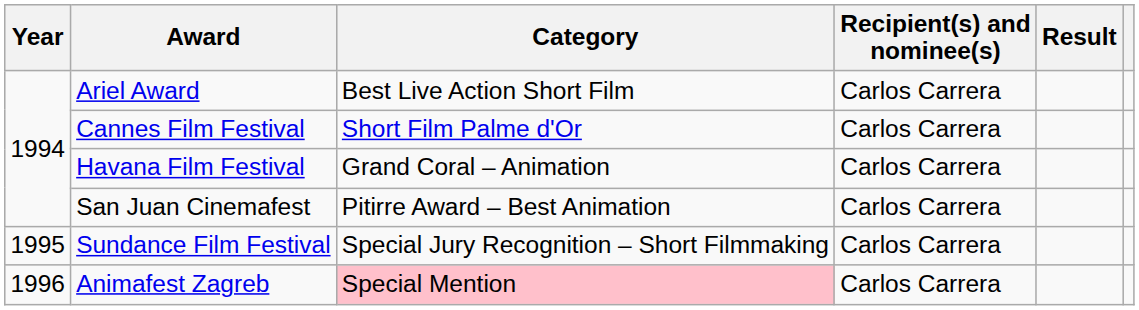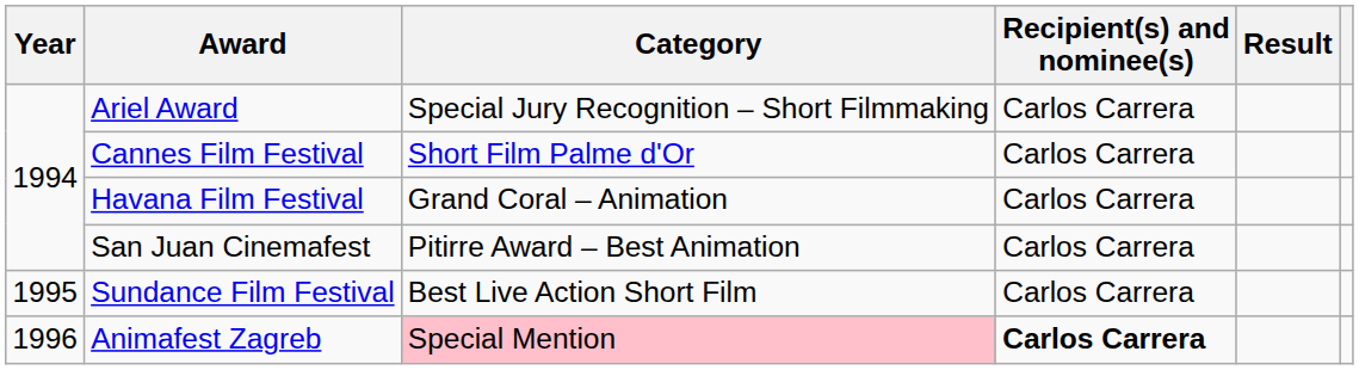 <table class="wikitable">
 <tr>
 <th scope=col>Year</th>
 <th scope=col>Award</th>
 <th scope=col>Category</th>
 <th scope=col>Recipient(s) and<br>nominee(s)</th>
 <th scope=col>Result</th>
 <th scope=col></th>
 </tr>
 <tr>
 <td rowspan=4>1994</td>
 <td><a href='#'>Ariel Award</a></td>
-<td>Best Live Action Short Film</td>
+<td>Special Jury Recognition  – Short Filmmaking</td>
 <td>Carlos Carrera</td>
 <td></td>
 <td style="text-align:center;"></td>
 </tr>
 <tr>
 <td><a href='#'>Cannes Film Festival</a></td>
 <td><a href='#'>Short Film Palme d'Or</a></td>
 <td>Carlos Carrera</td>
 <td></td>
 <td style="text-align:center;"></td>
 </tr>
 <tr>
 <td><a href='#'>Havana Film Festival</a></td>
 <td>Grand Coral – Animation</td>
 <td>Carlos Carrera</td>
 <td></td>
 <td style="text-align:center;"></td>
 </tr>
 <tr>
 <td>San Juan Cinemafest</td>
 <td>Pitirre Award – Best Animation</td>
 <td>Carlos Carrera</td>
 <td></td>
 <td style="text-align:center;"></td>
 </tr>
 <tr>
 <td>1995</td>
 <td><a href='#'>Sundance Film Festival</a></td>
-<td>Special Jury Recognition  – Short Filmmaking</td>
+<td>Best Live Action Short Film</td>
 <td>Carlos Carrera</td>
 <td></td>
 <td style="text-align:center;"></td>
 </tr>
 <tr>
 <td>1996</td>
 <td><a href='#'>Animafest Zagreb</a></td>
 <td style="background: pink;">Special Mention</td>
-<td>Carlos Carrera</td>
+<td><strong>Carlos Carrera</strong></td>
 <td></td>
 <td style="text-align:center;"></td>
 </tr>
 </table>
